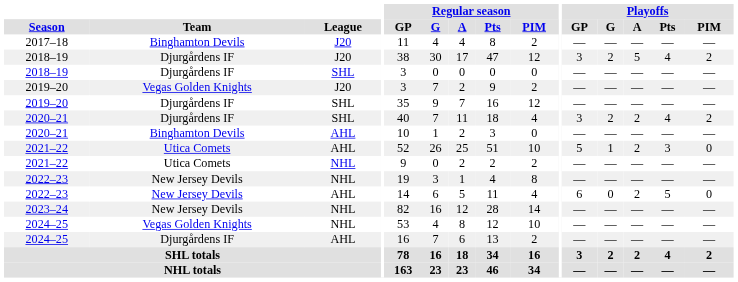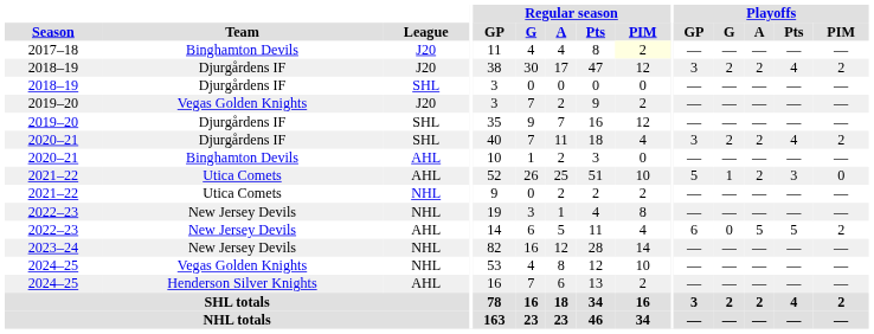 <table border="0" cellpadding="1" cellspacing="0" style="text-align:center; width:60em;">
 <tr bgcolor="#e0e0e0">
 <th colspan="3" bgcolor="#ffffff"></th>
 <th rowspan="99" bgcolor="#ffffff"></th>
 <th colspan="5"><a href='#'>Regular season</a></th>
 <th rowspan="99" bgcolor="#ffffff"></th>
 <th colspan="5"><a href='#'>Playoffs</a></th>
 </tr>
 <tr bgcolor="#e0e0e0">
 <th><a href='#'>Season</a></th>
 <th>Team</th>
 <th>League</th>
 <th>GP</th>
 <th><a href='#'>G</a></th>
 <th><a href='#'>A</a></th>
 <th><a href='#'>Pts</a></th>
 <th><a href='#'>PIM</a></th>
 <th>GP</th>
 <th>G</th>
 <th>A</th>
 <th>Pts</th>
 <th>PIM</th>
 </tr>
 <tr>
 <td>2017–18</td>
 <td><a href='#'>Binghamton Devils</a></td>
 <td><a href='#'>J20</a></td>
 <td>11</td>
 <td>4</td>
 <td>4</td>
 <td>8</td>
-<td>2</td>
+<td style="background: lightyellow;">2</td>
 <td>—</td>
 <td>—</td>
 <td>—</td>
 <td>—</td>
 <td>—</td>
 </tr>
 <tr bgcolor="#f0f0f0">
 <td>2018–19</td>
 <td>Djurgårdens IF</td>
 <td>J20</td>
 <td>38</td>
 <td>30</td>
 <td>17</td>
 <td>47</td>
 <td>12</td>
 <td>3</td>
 <td>2</td>
-<td>5</td>
+<td>2</td>
 <td>4</td>
 <td>2</td>
 </tr>
 <tr>
 <td><a href='#'>2018–19</a></td>
 <td>Djurgårdens IF</td>
 <td><a href='#'>SHL</a></td>
 <td>3</td>
 <td>0</td>
 <td>0</td>
 <td>0</td>
 <td>0</td>
 <td>—</td>
 <td>—</td>
 <td>—</td>
 <td>—</td>
 <td>—</td>
 </tr>
 <tr bgcolor="#f0f0f0">
 <td>2019–20</td>
 <td><a href='#'>Vegas Golden Knights</a></td>
 <td>J20</td>
 <td>3</td>
 <td>7</td>
 <td>2</td>
 <td>9</td>
 <td>2</td>
 <td>—</td>
 <td>—</td>
 <td>—</td>
 <td>—</td>
 <td>—</td>
 </tr>
 <tr>
 <td><a href='#'>2019–20</a></td>
 <td>Djurgårdens IF</td>
 <td>SHL</td>
 <td>35</td>
 <td>9</td>
 <td>7</td>
 <td>16</td>
 <td>12</td>
 <td>—</td>
 <td>—</td>
 <td>—</td>
 <td>—</td>
 <td>—</td>
 </tr>
 <tr bgcolor="#f0f0f0">
 <td><a href='#'>2020–21</a></td>
 <td>Djurgårdens IF</td>
 <td>SHL</td>
 <td>40</td>
 <td>7</td>
 <td>11</td>
 <td>18</td>
 <td>4</td>
 <td>3</td>
 <td>2</td>
 <td>2</td>
 <td>4</td>
 <td>2</td>
 </tr>
 <tr>
 <td><a href='#'>2020–21</a></td>
 <td><a href='#'>Binghamton Devils</a></td>
 <td><a href='#'>AHL</a></td>
 <td>10</td>
 <td>1</td>
 <td>2</td>
 <td>3</td>
 <td>0</td>
 <td>—</td>
 <td>—</td>
 <td>—</td>
 <td>—</td>
 <td>—</td>
 </tr>
 <tr bgcolor="#f0f0f0">
 <td><a href='#'>2021–22</a></td>
 <td><a href='#'>Utica Comets</a></td>
 <td>AHL</td>
 <td>52</td>
 <td>26</td>
 <td>25</td>
 <td>51</td>
 <td>10</td>
 <td>5</td>
 <td>1</td>
 <td>2</td>
 <td>3</td>
 <td>0</td>
 </tr>
 <tr>
 <td><a href='#'>2021–22</a></td>
 <td>Utica Comets</td>
 <td><a href='#'>NHL</a></td>
 <td>9</td>
 <td>0</td>
 <td>2</td>
 <td>2</td>
 <td>2</td>
 <td>—</td>
 <td>—</td>
 <td>—</td>
 <td>—</td>
 <td>—</td>
 </tr>
 <tr bgcolor="#f0f0f0">
 <td><a href='#'>2022–23</a></td>
 <td>New Jersey Devils</td>
 <td>NHL</td>
 <td>19</td>
 <td>3</td>
 <td>1</td>
 <td>4</td>
 <td>8</td>
 <td>—</td>
 <td>—</td>
 <td>—</td>
 <td>—</td>
 <td>—</td>
 </tr>
 <tr>
 <td><a href='#'>2022–23</a></td>
 <td><a href='#'>New Jersey Devils</a></td>
 <td>AHL</td>
 <td>14</td>
 <td>6</td>
 <td>5</td>
 <td>11</td>
 <td>4</td>
 <td>6</td>
 <td>0</td>
+<td>5</td>
+<td>5</td>
 <td>2</td>
-<td>5</td>
-<td>0</td>
 </tr>
 <tr bgcolor="#f0f0f0">
 <td><a href='#'>2023–24</a></td>
 <td>New Jersey Devils</td>
 <td>NHL</td>
 <td>82</td>
 <td>16</td>
 <td>12</td>
 <td>28</td>
 <td>14</td>
 <td>—</td>
 <td>—</td>
 <td>—</td>
 <td>—</td>
 <td>—</td>
 </tr>
 <tr>
 <td><a href='#'>2024–25</a></td>
 <td><a href='#'>Vegas Golden Knights</a></td>
 <td>NHL</td>
 <td>53</td>
 <td>4</td>
 <td>8</td>
 <td>12</td>
 <td>10</td>
 <td>—</td>
 <td>—</td>
 <td>—</td>
 <td>—</td>
 <td>—</td>
 </tr>
 <tr bgcolor="#f0f0f0">
 <td><a href='#'>2024–25</a></td>
-<td>Djurgårdens IF</td>
+<td><a href='#'>Henderson Silver Knights</a></td>
 <td>AHL</td>
 <td>16</td>
 <td>7</td>
 <td>6</td>
 <td>13</td>
 <td>2</td>
 <td>—</td>
 <td>—</td>
 <td>—</td>
 <td>—</td>
 <td>—</td>
 </tr>
 <tr bgcolor="#e0e0e0">
 <th colspan="3">SHL totals</th>
 <th>78</th>
 <th>16</th>
 <th>18</th>
 <th>34</th>
 <th>16</th>
 <th>3</th>
 <th>2</th>
 <th>2</th>
 <th>4</th>
 <th>2</th>
 </tr>
 <tr bgcolor="#e0e0e0">
 <th colspan="3">NHL totals</th>
 <th>163</th>
 <th>23</th>
 <th>23</th>
 <th>46</th>
 <th>34</th>
 <th>—</th>
 <th>—</th>
 <th>—</th>
 <th>—</th>
 <th>—</th>
 </tr>
 </table>
